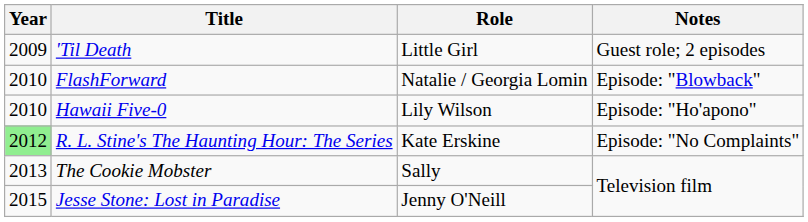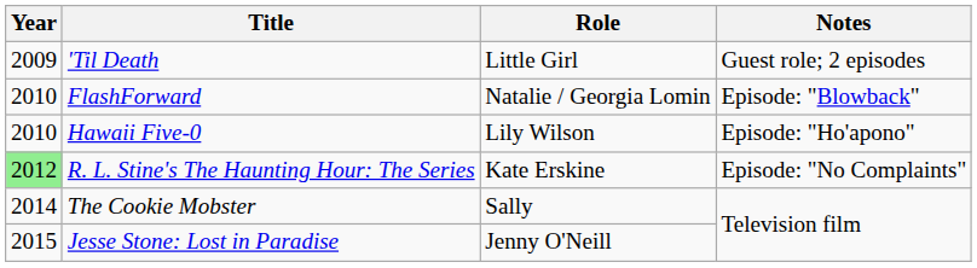 <table class="wikitable sortable plainrowheaders">
 <tr>
 <th scope="col">Year</th>
 <th scope="col">Title</th>
 <th scope="col">Role</th>
 <th scope="col" class="unsortable">Notes</th>
 </tr>
 <tr>
 <td>2009</td>
 <td><em><a href='#'>'Til Death</a></em></td>
 <td>Little Girl</td>
 <td>Guest role; 2 episodes</td>
 </tr>
 <tr>
 <td>2010</td>
 <td><em><a href='#'>FlashForward</a></em></td>
 <td>Natalie / Georgia Lomin</td>
 <td>Episode: "<a href='#'>Blowback</a>"</td>
 </tr>
 <tr>
 <td>2010</td>
 <td><em><a href='#'>Hawaii Five-0</a></em></td>
 <td>Lily Wilson</td>
 <td>Episode: "Ho'apono"</td>
 </tr>
 <tr>
 <td style="background: lightgreen;">2012</td>
 <td><em><a href='#'>R. L. Stine's The Haunting Hour: The Series</a></em></td>
 <td>Kate Erskine</td>
 <td>Episode: "No Complaints"</td>
 </tr>
 <tr>
-<td>2013</td>
+<td>2014</td>
 <td><em>The Cookie Mobster</em></td>
 <td>Sally</td>
 <td rowspan="2">Television film</td>
 </tr>
 <tr>
 <td>2015</td>
 <td><em><a href='#'>Jesse Stone: Lost in Paradise</a></em></td>
 <td>Jenny O'Neill</td>
 </tr>
 </table>
